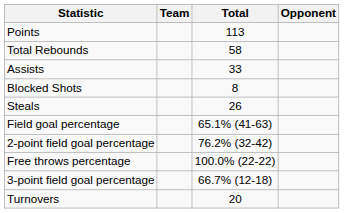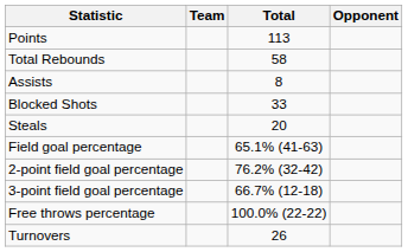 <table class=wikitable>
 <tr>
 <th>Statistic</th>
 <th>Team</th>
 <th>Total</th>
 <th>Opponent</th>
 </tr>
 <tr>
 <td>Points</td>
 <td><br></td>
 <td align=center>113</td>
 <td><br></td>
 </tr>
 <tr>
 <td>Total Rebounds</td>
 <td></td>
 <td align=center>58</td>
 <td></td>
 </tr>
 <tr>
 <td>Assists</td>
 <td></td>
-<td align=center>33</td>
+<td align=center>8</td>
 <td></td>
 </tr>
 <tr>
 <td>Blocked Shots</td>
 <td></td>
-<td align=center>8</td>
+<td align=center>33</td>
 <td></td>
 </tr>
 <tr>
 <td>Steals</td>
 <td></td>
-<td align=center>26</td>
+<td align=center>20</td>
 <td></td>
 </tr>
 <tr>
 <td>Field goal percentage</td>
 <td></td>
 <td align=center>65.1% (41-63)</td>
 <td></td>
 </tr>
 <tr>
 <td>2-point field goal percentage</td>
 <td></td>
 <td align=center>76.2% (32-42)</td>
 <td></td>
 </tr>
 <tr>
+<td>3-point field goal percentage</td>
+<td></td>
+<td align=center>66.7% (12-18)</td>
+<td></td>
+</tr>
+<tr>
 <td>Free throws percentage</td>
 <td></td>
 <td align=center>100.0% (22-22)</td>
 <td></td>
 </tr>
 <tr>
-<td>3-point field goal percentage</td>
-<td></td>
-<td align=center>66.7% (12-18)</td>
-<td></td>
-</tr>
-<tr>
 <td>Turnovers</td>
 <td></td>
-<td align=center>20</td>
+<td align=center>26</td>
 <td></td>
 </tr>
 </table>
